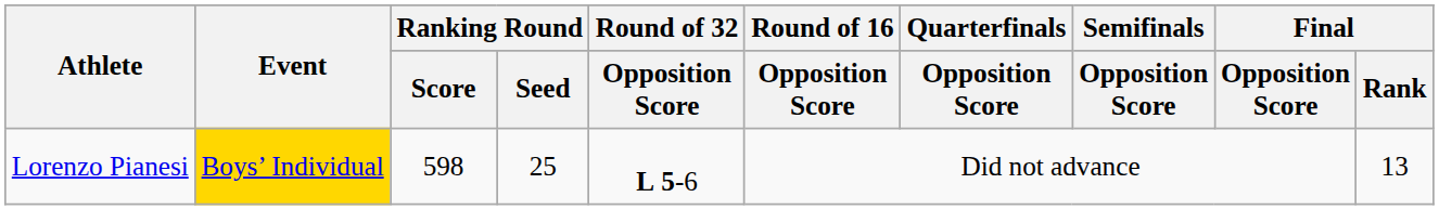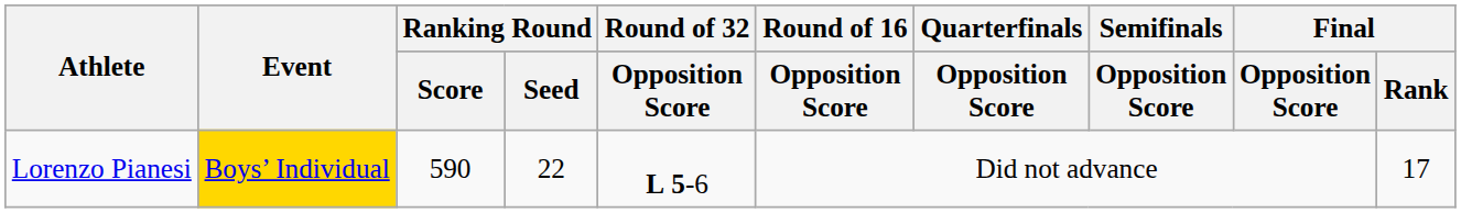 <table class="wikitable" border="1" style="font-size:90%">
 <tr>
 <th rowspan=2>Athlete</th>
 <th rowspan=2>Event</th>
 <th colspan=2>Ranking Round</th>
 <th>Round of 32</th>
 <th>Round of 16</th>
 <th>Quarterfinals</th>
 <th>Semifinals</th>
 <th colspan=2>Final</th>
 </tr>
 <tr>
 <th>Score</th>
 <th>Seed</th>
 <th>Opposition<br>Score</th>
 <th>Opposition<br>Score</th>
 <th>Opposition<br>Score</th>
 <th>Opposition<br>Score</th>
 <th>Opposition<br>Score</th>
 <th>Rank</th>
 </tr>
 <tr>
 <td><a href='#'>Lorenzo Pianesi</a></td>
 <td style="background: gold;"><a href='#'>Boys’ Individual</a></td>
-<td align=center>598</td>
-<td align=center>25</td>
+<td align=center>590</td>
+<td align=center>22</td>
 <td align=center> <br> <strong>L</strong> <strong>5</strong>-6</td>
 <td colspan=4 align=center>Did not advance</td>
-<td align=center>13</td>
+<td align=center>17</td>
 </tr>
 </table>
